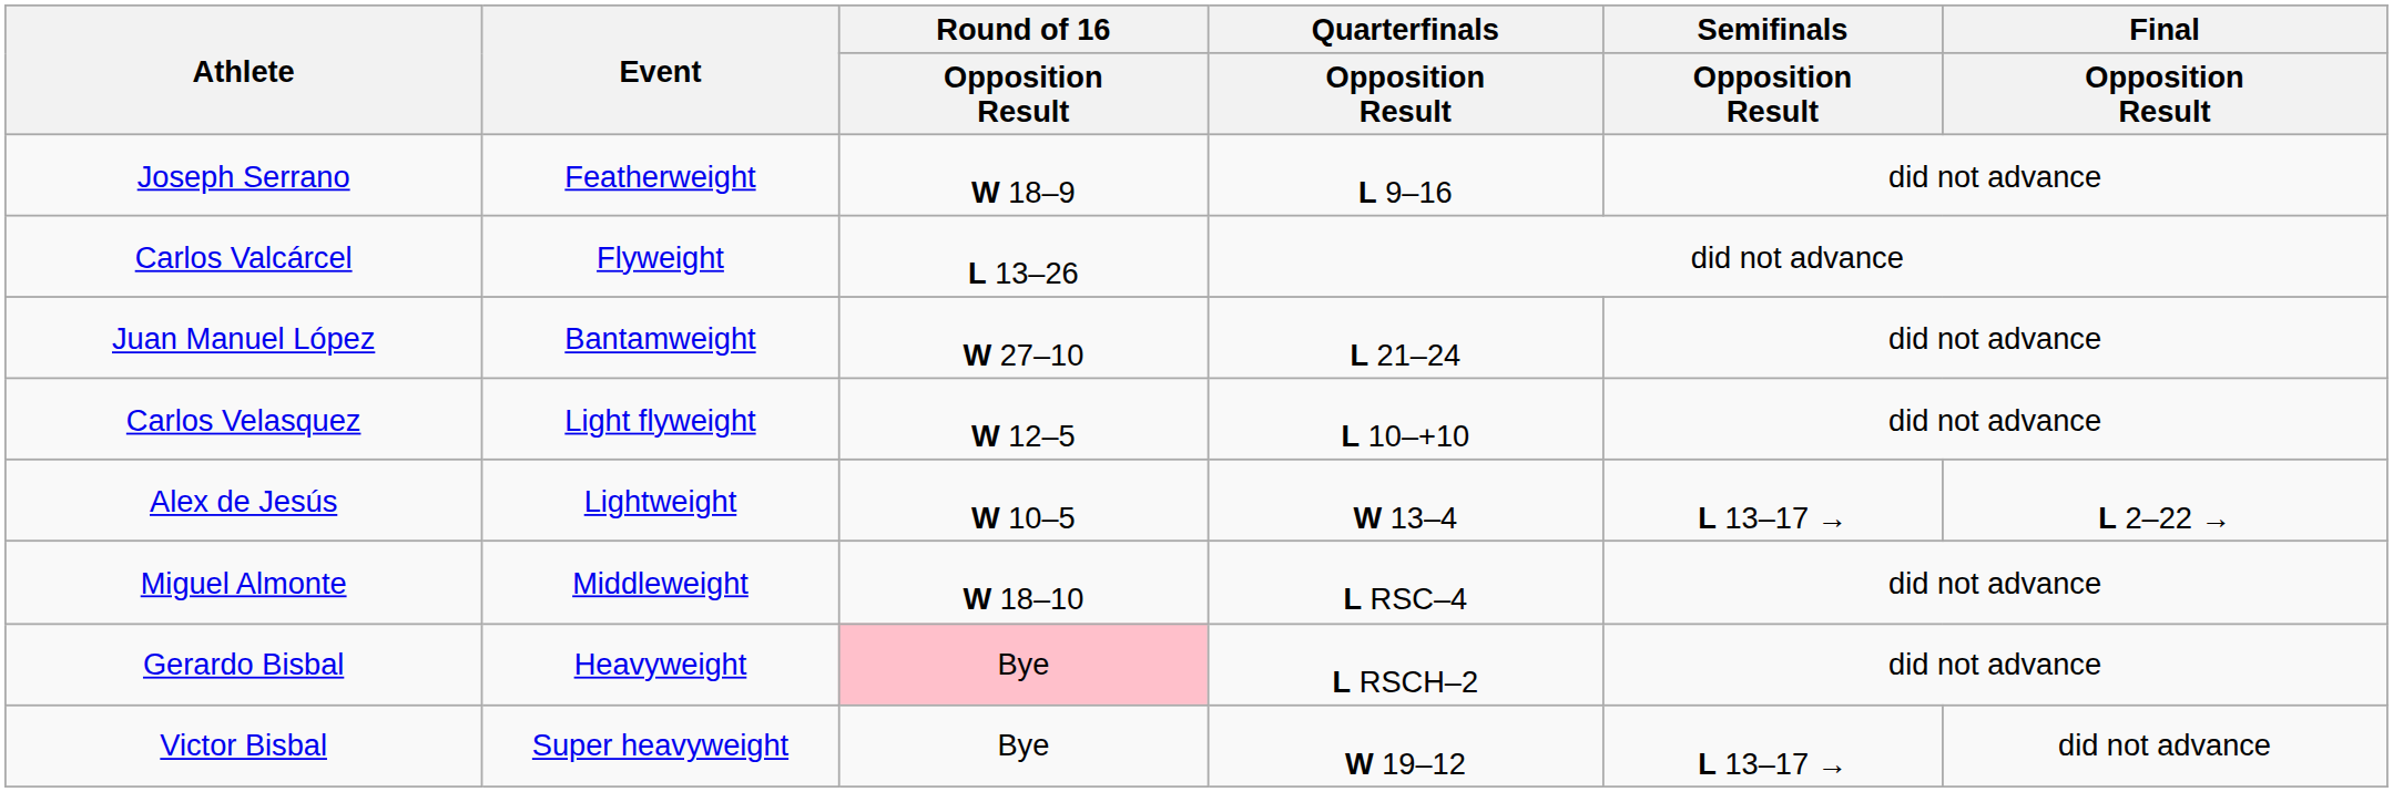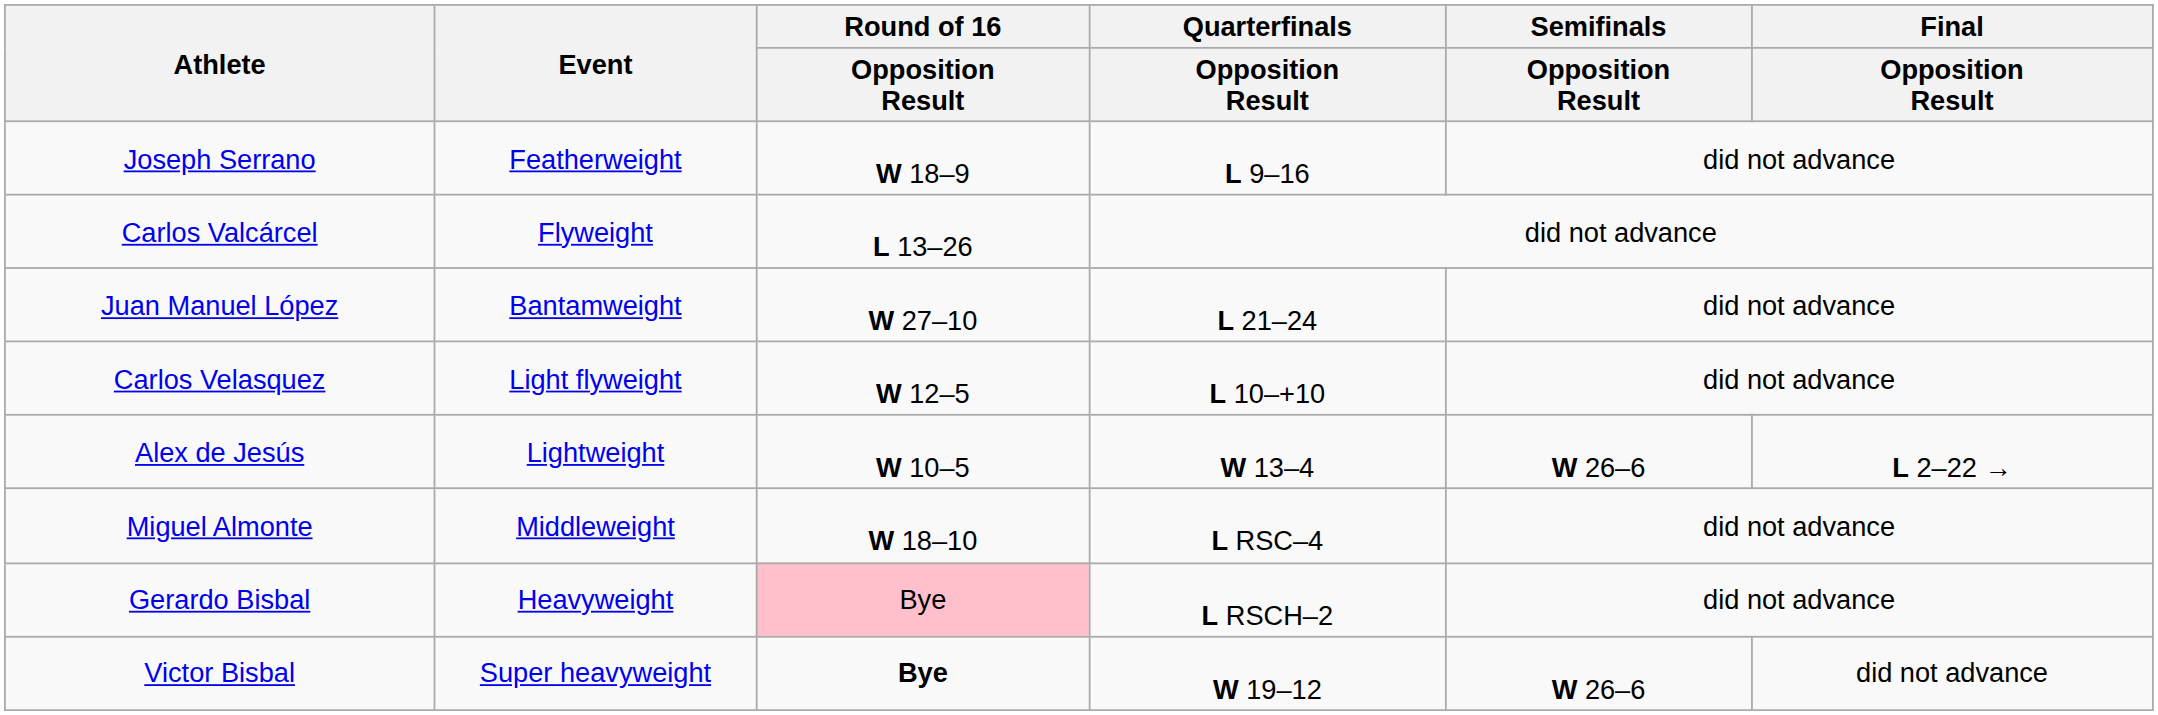 <table class="wikitable" style="font-size:95%; text-align:center;" width="95%">
 <tr>
 <th rowspan="2">Athlete</th>
 <th rowspan="2">Event</th>
 <th>Round of 16</th>
 <th>Quarterfinals</th>
 <th>Semifinals</th>
 <th>Final</th>
 </tr>
 <tr>
 <th>Opposition<br>Result</th>
 <th>Opposition<br>Result</th>
 <th>Opposition<br>Result</th>
 <th>Opposition<br>Result</th>
 </tr>
 <tr>
 <td width=20%><a href='#'>Joseph Serrano</a></td>
 <td width=15%><a href='#'>Featherweight</a></td>
 <td><br><strong>W</strong> 18–9</td>
 <td><br><strong>L</strong> 9–16</td>
 <td colspan=2>did not advance</td>
 </tr>
 <tr>
 <td width=20%><a href='#'>Carlos Valcárcel</a></td>
 <td width=15%><a href='#'>Flyweight</a></td>
 <td><br><strong>L</strong> 13–26</td>
 <td colspan=3>did not advance</td>
 </tr>
 <tr>
 <td width=20%><a href='#'>Juan Manuel López</a></td>
 <td width=15%><a href='#'>Bantamweight</a></td>
 <td><br><strong>W</strong> 27–10</td>
 <td><br><strong>L</strong> 21–24</td>
 <td colspan=2>did not advance</td>
 </tr>
 <tr>
 <td width=20%><a href='#'>Carlos Velasquez</a></td>
 <td width=15%><a href='#'>Light flyweight</a></td>
 <td><br><strong>W</strong> 12–5</td>
 <td><br><strong>L</strong> 10–+10</td>
 <td colspan=2>did not advance</td>
 </tr>
 <tr>
 <td width=20%><a href='#'>Alex de Jesús</a></td>
 <td width=15%><a href='#'>Lightweight</a></td>
 <td><br><strong>W</strong> 10–5</td>
 <td><br><strong>W</strong> 13–4</td>
-<td><br><strong>L</strong> 13–17 → </td>
+<td><br><strong>W</strong> 26–6</td>
 <td><br><strong>L</strong> 2–22 → </td>
 </tr>
 <tr>
 <td width=20%><a href='#'>Miguel Almonte</a></td>
 <td width=15%><a href='#'>Middleweight</a></td>
 <td><br><strong>W</strong> 18–10</td>
 <td><br><strong>L</strong> RSC–4</td>
 <td colspan=2>did not advance</td>
 </tr>
 <tr>
 <td width=20%><a href='#'>Gerardo Bisbal</a></td>
 <td width=15%><a href='#'>Heavyweight</a></td>
 <td style="background: pink;">Bye</td>
 <td><br><strong>L</strong> RSCH–2</td>
 <td colspan=2>did not advance</td>
 </tr>
 <tr>
 <td width=20%><a href='#'>Victor Bisbal</a></td>
 <td width=15%><a href='#'>Super heavyweight</a></td>
-<td>Bye</td>
+<td><strong>Bye</strong></td>
 <td><br><strong>W</strong> 19–12</td>
-<td><br><strong>L</strong> 13–17 → </td>
+<td><br><strong>W</strong> 26–6</td>
 <td colspan=1>did not advance</td>
 </tr>
 </table>
